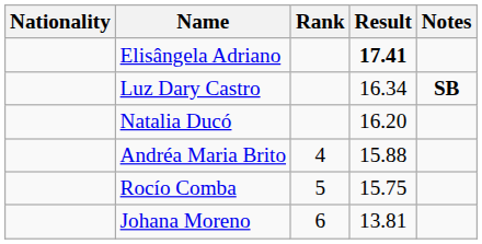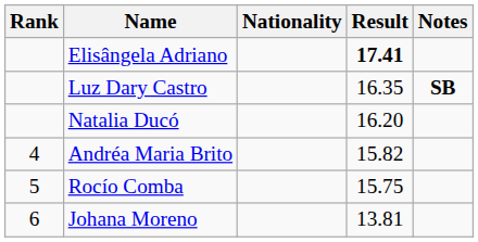 <table class="wikitable sortable" style="text-align:center">
 <tr>
+<th>Rank</th>
+<th>Name</th>
 <th>Nationality</th>
-<th>Name</th>
-<th>Rank</th>
 <th>Result</th>
 <th>Notes</th>
 </tr>
 <tr>
+<td></td>
+<td align=left><a href='#'>Elisângela Adriano</a></td>
 <td align=left></td>
-<td align=left><a href='#'>Elisângela Adriano</a></td>
-<td></td>
 <td><strong>17.41</strong></td>
 <td></td>
 </tr>
 <tr>
+<td></td>
+<td align=left><a href='#'>Luz Dary Castro</a></td>
 <td align=left></td>
-<td align=left><a href='#'>Luz Dary Castro</a></td>
-<td></td>
-<td>16.34</td>
+<td>16.35</td>
 <td><strong>SB</strong></td>
 </tr>
 <tr>
+<td></td>
+<td align=left><a href='#'>Natalia Ducó</a></td>
 <td align=left></td>
-<td align=left><a href='#'>Natalia Ducó</a></td>
-<td></td>
 <td>16.20</td>
 <td></td>
 </tr>
 <tr>
+<td>4</td>
+<td align=left><a href='#'>Andréa Maria Brito</a></td>
 <td align=left></td>
-<td align=left><a href='#'>Andréa Maria Brito</a></td>
-<td>4</td>
-<td>15.88</td>
+<td>15.82</td>
 <td></td>
 </tr>
 <tr>
+<td>5</td>
+<td align=left><a href='#'>Rocío Comba</a></td>
 <td align=left></td>
-<td align=left><a href='#'>Rocío Comba</a></td>
-<td>5</td>
 <td>15.75</td>
 <td></td>
 </tr>
 <tr>
+<td>6</td>
+<td align=left><a href='#'>Johana Moreno</a></td>
 <td align=left></td>
-<td align=left><a href='#'>Johana Moreno</a></td>
-<td>6</td>
 <td>13.81</td>
 <td></td>
 </tr>
 </table>
